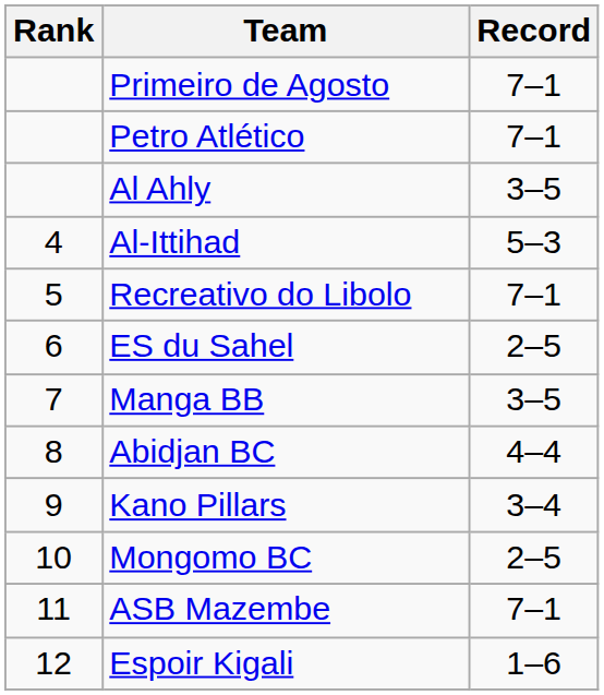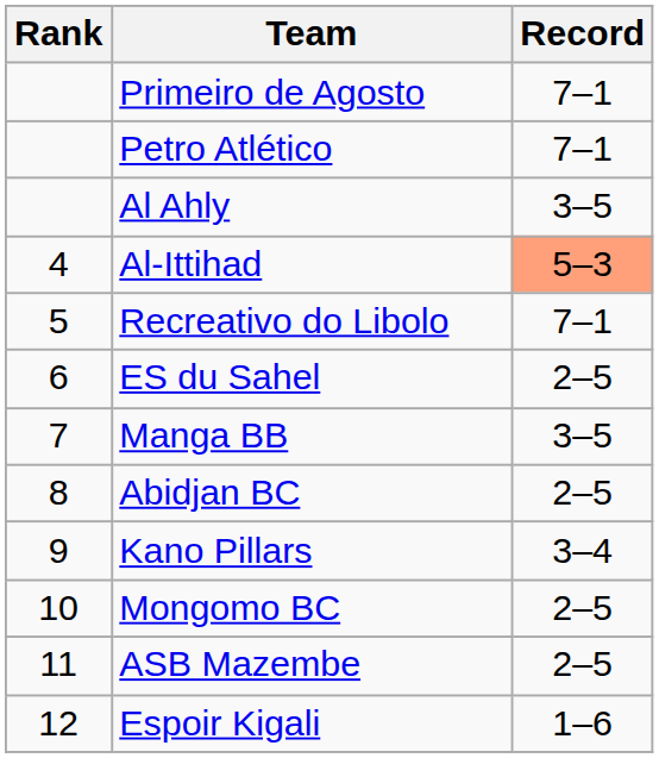 <table class=wikitable style="text-align:center;">
 <tr>
 <th>Rank</th>
 <th width=170>Team</th>
 <th>Record</th>
 </tr>
 <tr>
 <td></td>
 <td align=left> <a href='#'>Primeiro de Agosto</a></td>
 <td>7–1</td>
 </tr>
 <tr>
 <td></td>
 <td align=left> <a href='#'>Petro Atlético</a></td>
 <td>7–1</td>
 </tr>
 <tr>
 <td></td>
 <td align=left> <a href='#'>Al Ahly</a></td>
 <td>3–5</td>
 </tr>
 <tr>
 <td>4</td>
 <td align=left> <a href='#'>Al-Ittihad</a></td>
-<td>5–3</td>
+<td style="background: lightsalmon;">5–3</td>
 </tr>
 <tr>
 <td>5</td>
 <td align=left> <a href='#'>Recreativo do Libolo</a></td>
 <td>7–1</td>
 </tr>
 <tr>
 <td>6</td>
 <td align=left> <a href='#'>ES du Sahel</a></td>
 <td>2–5</td>
 </tr>
 <tr>
 <td>7</td>
 <td align=left> <a href='#'>Manga BB</a></td>
 <td>3–5</td>
 </tr>
 <tr>
 <td>8</td>
 <td align=left> <a href='#'>Abidjan BC</a></td>
-<td>4–4</td>
+<td>2–5</td>
 </tr>
 <tr>
 <td>9</td>
 <td align=left> <a href='#'>Kano Pillars</a></td>
 <td>3–4</td>
 </tr>
 <tr>
 <td>10</td>
 <td align=left> <a href='#'>Mongomo BC</a></td>
 <td>2–5</td>
 </tr>
 <tr>
 <td>11</td>
 <td align=left> <a href='#'>ASB Mazembe</a></td>
-<td>7–1</td>
+<td>2–5</td>
 </tr>
 <tr>
 <td>12</td>
 <td align=left> <a href='#'>Espoir Kigali</a></td>
 <td>1–6</td>
 </tr>
 </table>
